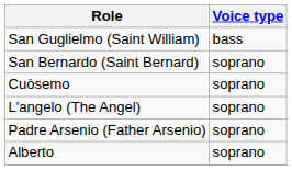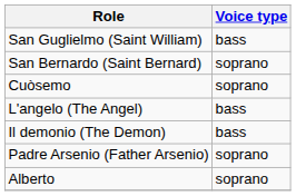 <table class="wikitable">
 <tr>
 <th>Role</th>
 <th><a href='#'>Voice type</a></th>
 </tr>
 <tr>
 <td>San Guglielmo (Saint William)</td>
 <td>bass</td>
 </tr>
 <tr>
 <td>San Bernardo (Saint Bernard)</td>
 <td>soprano</td>
 </tr>
 <tr>
 <td>Cuòsemo</td>
 <td>soprano</td>
 </tr>
 <tr>
 <td>L'angelo (The Angel)</td>
-<td>soprano</td>
+<td>bass</td>
+</tr>
+<tr>
+<td>Il demonio (The Demon)</td>
+<td>bass</td>
 </tr>
 <tr>
 <td>Padre Arsenio (Father Arsenio)</td>
 <td>soprano</td>
 </tr>
 <tr>
 <td>Alberto</td>
 <td>soprano</td>
 </tr>
 <tr>
 </tr>
 </table>
